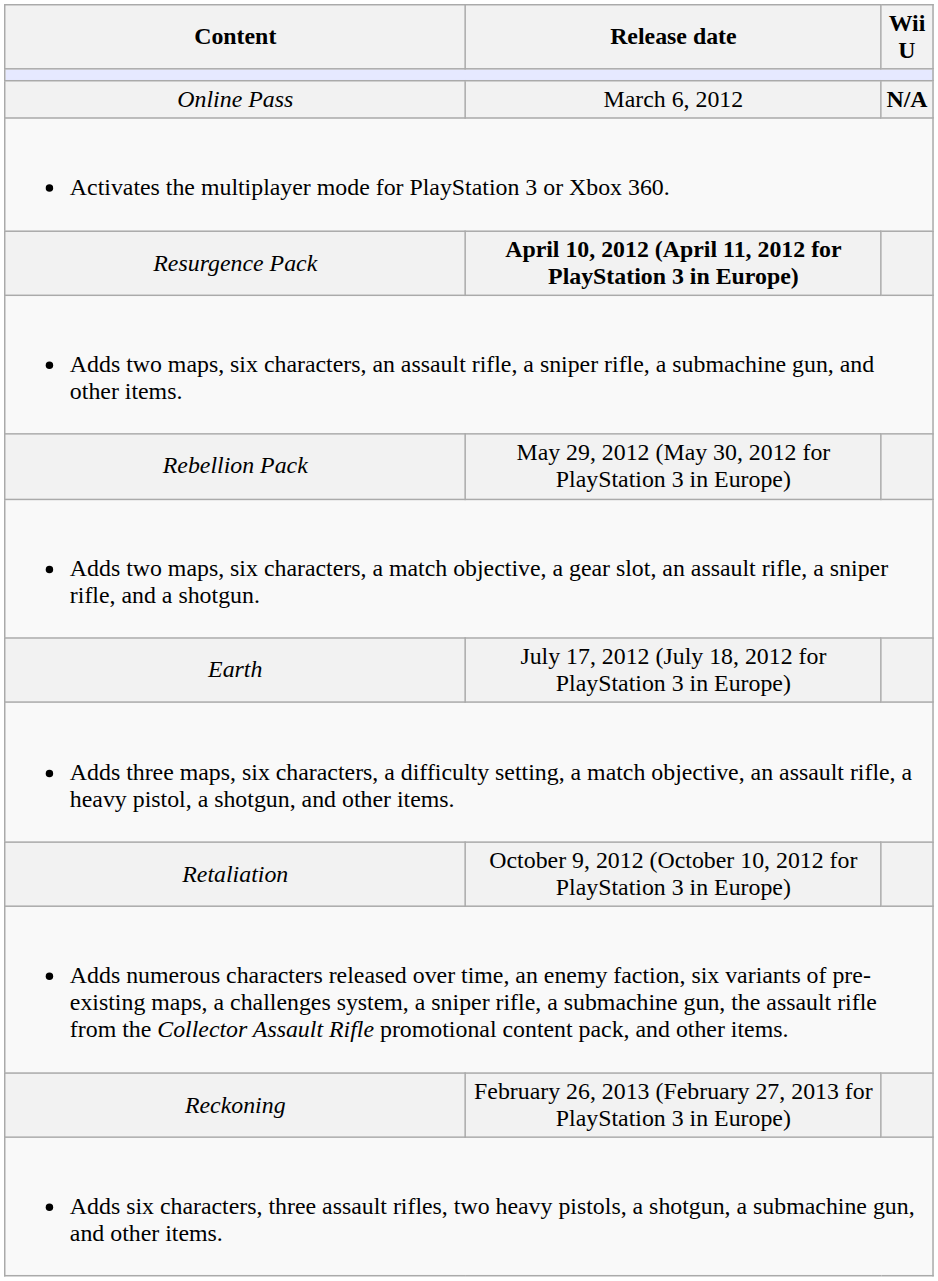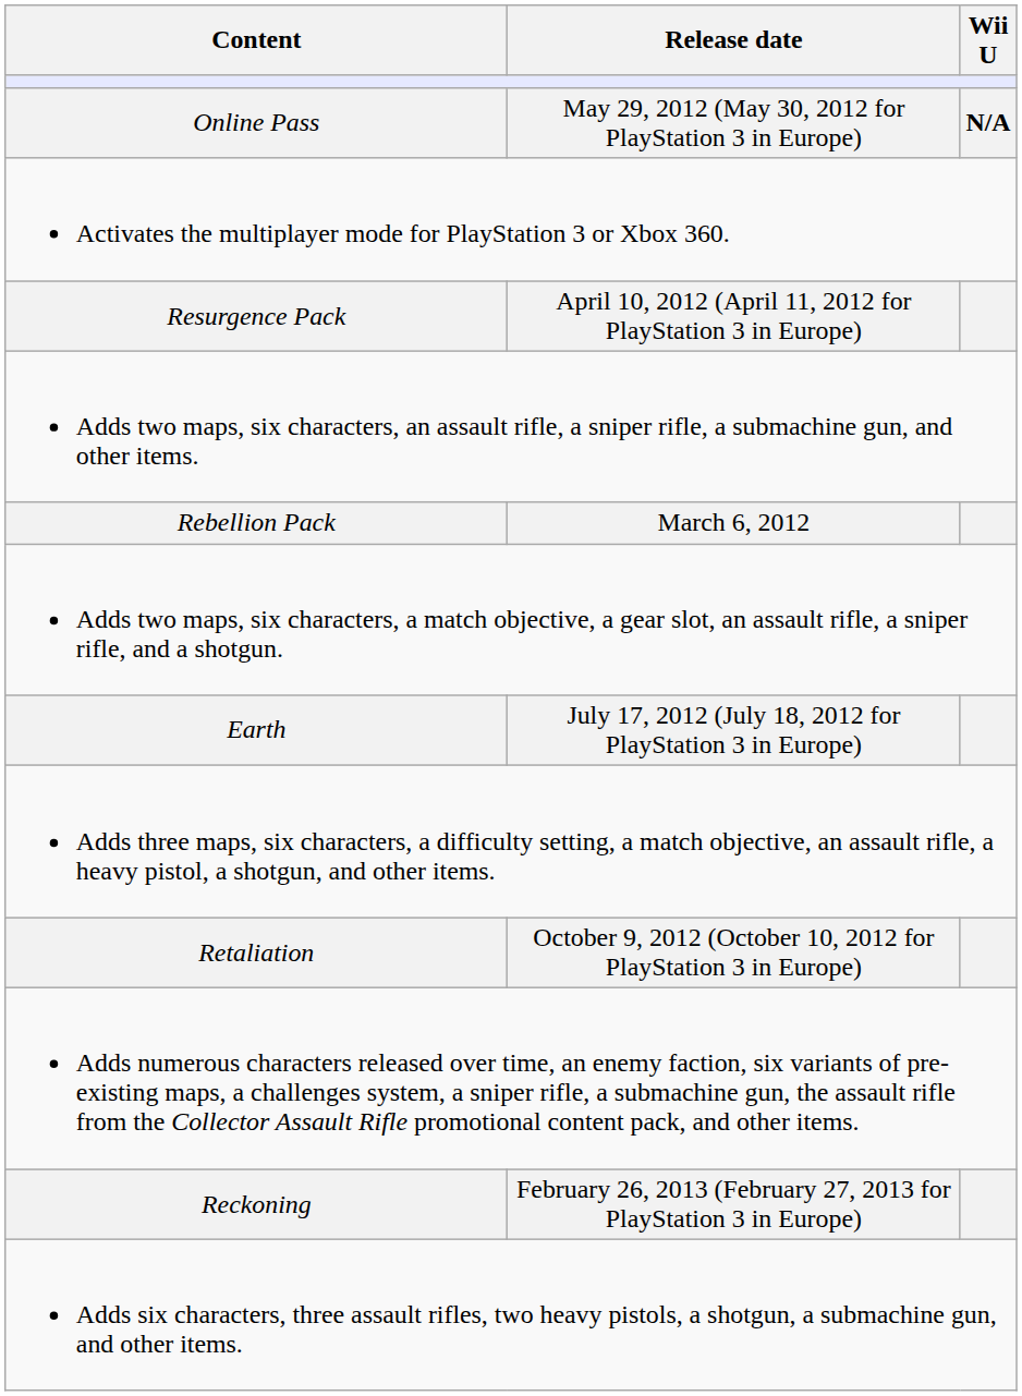 <table class="wikitable" width="100%">
 <tr style="text-align: center;">
 <th style="width:50%">Content</th>
 <th style="width:45%">Release date</th>
 <th style="width:5%">Wii U</th>
 </tr>
 <tr>
 <td colspan="5" bgcolor="#e6e9ff"></td>
 </tr>
 <tr bgcolor="#F2F2F2" align="center">
 <td><em>Online Pass</em></td>
-<td>March 6, 2012</td>
+<td>May 29, 2012 (May 30, 2012 for PlayStation 3 in Europe)</td>
 <td><strong>N/A</strong></td>
 </tr>
 <tr>
 <td colspan="6" style="border: none; vertical-align: top;"><br><ul><li>Activates the multiplayer mode for PlayStation 3 or Xbox 360.</li></ul></td>
 </tr>
 <tr bgcolor="#F2F2F2" align="center">
 <td><em>Resurgence Pack</em></td>
-<td><strong>April 10, 2012 (April 11, 2012 for PlayStation 3 in Europe)</strong></td>
+<td>April 10, 2012 (April 11, 2012 for PlayStation 3 in Europe)</td>
 <td></td>
 </tr>
 <tr>
 <td colspan="6" style="border: none; vertical-align: top;"><br><ul><li>Adds two maps, six characters, an assault rifle, a sniper rifle, a submachine gun, and other items.</li></ul></td>
 </tr>
 <tr bgcolor="#F2F2F2" align="center">
 <td><em>Rebellion Pack</em></td>
-<td>May 29, 2012 (May 30, 2012 for PlayStation 3 in Europe)</td>
+<td>March 6, 2012</td>
 <td></td>
 </tr>
 <tr>
 <td colspan="6" style="border: none; vertical-align: top;"><br><ul><li>Adds two maps, six characters, a match objective, a gear slot, an assault rifle, a sniper rifle, and a shotgun.</li></ul></td>
 </tr>
 <tr bgcolor="#F2F2F2" align="center">
 <td><em>Earth</em></td>
 <td>July 17, 2012 (July 18, 2012 for PlayStation 3 in Europe)</td>
 <td></td>
 </tr>
 <tr>
 <td colspan="6" style="border: none; vertical-align: top;"><br><ul><li>Adds three maps, six characters, a difficulty setting, a match objective, an assault rifle, a heavy pistol, a shotgun, and other items.</li></ul></td>
 </tr>
 <tr bgcolor="#F2F2F2" align="center">
 <td><em>Retaliation</em></td>
 <td>October 9, 2012 (October 10, 2012 for PlayStation 3 in Europe)</td>
 <td></td>
 </tr>
 <tr>
 <td colspan="6" style="border: none; vertical-align: top;"><br><ul><li>Adds numerous characters released over time, an enemy faction, six variants of pre-existing maps, a challenges system, a sniper rifle, a submachine gun, the assault rifle from the <em>Collector Assault Rifle</em> promotional content pack, and other items.</li></ul></td>
 </tr>
 <tr bgcolor="#F2F2F2" align="center">
 <td><em>Reckoning</em></td>
 <td>February 26, 2013 (February 27, 2013 for PlayStation 3 in Europe)</td>
 <td></td>
 </tr>
 <tr>
 <td colspan="6" style="border: none; vertical-align: top;"><br><ul><li>Adds six characters, three assault rifles, two heavy pistols, a shotgun, a submachine gun, and other items.</li></ul></td>
 </tr>
 </table>
